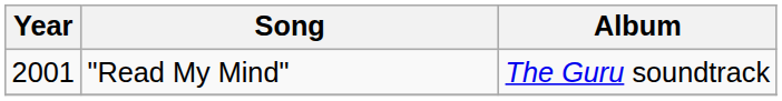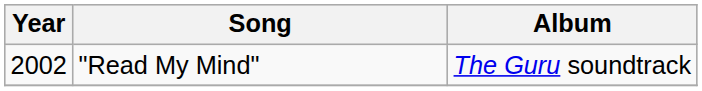 <table class="wikitable" style=text-align:center;>
 <tr>
 <th>Year</th>
 <th style="width:230px;">Song</th>
 <th>Album</th>
 </tr>
 <tr>
-<td>2001</td>
+<td>2002</td>
 <td align="left">"Read My Mind"</td>
 <td><em><a href='#'>The Guru</a></em> soundtrack</td>
 </tr>
 <tr>
 </tr>
 </table>
